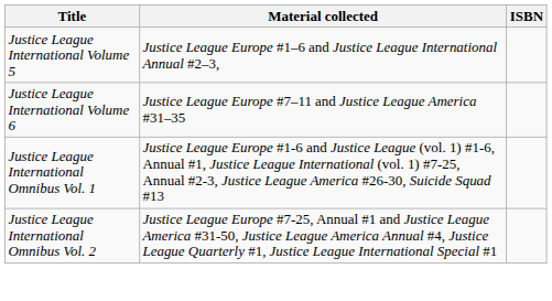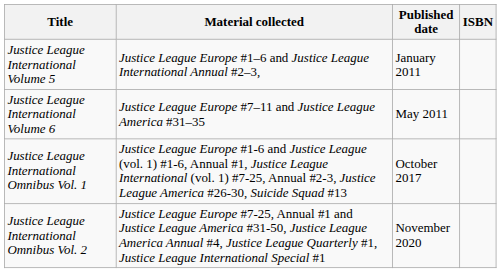 <table class="wikitable">
 <tr>
 <th>Title</th>
 <th>Material collected</th>
+<th>Published date</th>
 <th>ISBN</th>
 </tr>
 <tr>
 <td><em>Justice League International Volume 5</em></td>
 <td><em>Justice League Europe</em> #1–6 and <em>Justice League International Annual</em> #2–3,</td>
+<td>January 2011</td>
 <td></td>
 </tr>
 <tr>
 <td><em>Justice League International Volume 6</em></td>
 <td><em>Justice League Europe</em> #7–11 and <em>Justice League America</em> #31–35</td>
+<td>May 2011</td>
 <td></td>
 </tr>
 <tr>
 <td><em>Justice League International Omnibus Vol. 1</em></td>
 <td><em>Justice League Europe</em> #1-6 and <em>Justice League</em> (vol. 1) #1-6, Annual #1, <em>Justice League International</em> (vol. 1) #7-25, Annual #2-3, <em>Justice League America</em> #26-30, <em>Suicide Squad</em> #13</td>
+<td>October 2017</td>
 <td></td>
 </tr>
 <tr>
 <td><em>Justice League International Omnibus Vol. 2</em></td>
 <td><em>Justice League Europe</em> #7-25, Annual #1 and <em>Justice League America</em> #31-50, <em>Justice League America Annual</em> #4, <em>Justice League Quarterly</em> #1, <em>Justice League International Special</em> #1</td>
+<td>November 2020</td>
 <td></td>
 </tr>
 </table>
